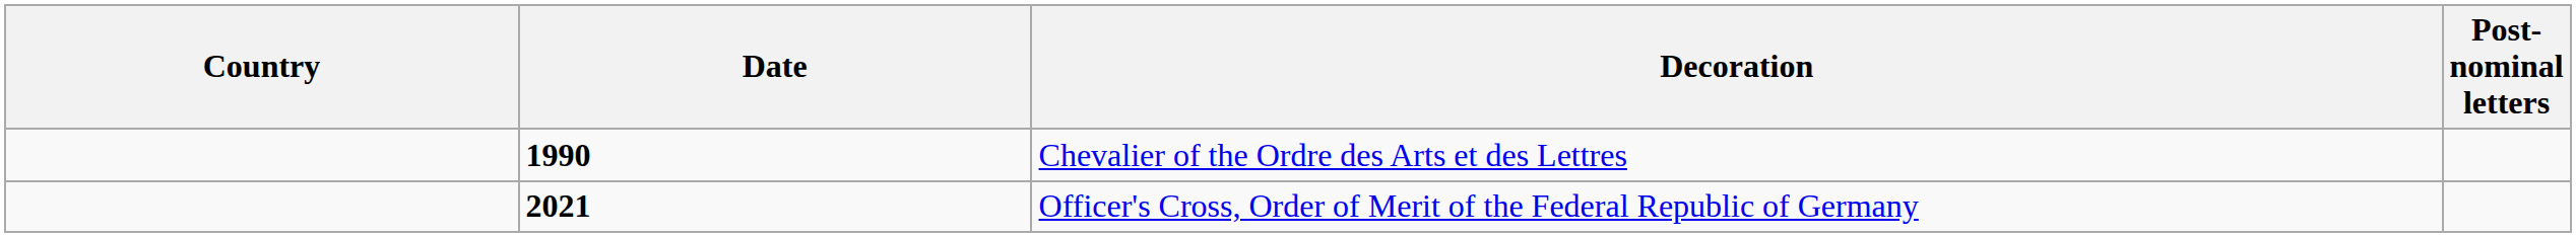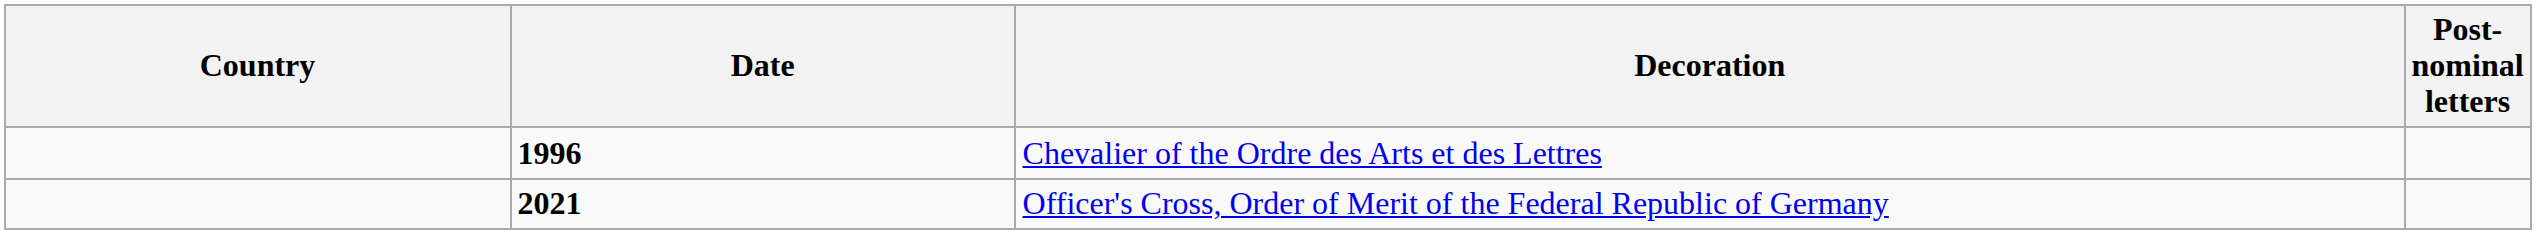 <table class="wikitable" style="width:100%;">
 <tr>
 <th style="width:20%;">Country</th>
 <th style="width:20%;">Date</th>
 <th style="width:55%;">Decoration</th>
 <th style="width:5%;">Post-nominal letters</th>
 </tr>
 <tr>
 <td></td>
-<td><strong>1990</strong></td>
+<td><strong>1996</strong></td>
 <td><a href='#'>Chevalier of the Ordre des Arts et des Lettres</a></td>
 <td></td>
 </tr>
 <tr>
 <td></td>
 <td><strong>2021</strong></td>
 <td><a href='#'>Officer's Cross, Order of Merit of the Federal Republic of Germany</a></td>
 <td></td>
 </tr>
 </table>
